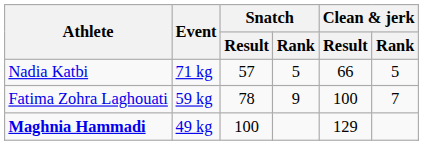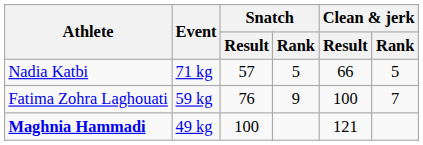 <table class="wikitable" style="font-size:90%">
 <tr>
 <th rowspan="2">Athlete</th>
 <th rowspan="2">Event</th>
 <th colspan="2">Snatch</th>
 <th colspan="2">Clean & jerk</th>
 </tr>
 <tr>
 <th>Result</th>
 <th>Rank</th>
 <th>Result</th>
 <th>Rank</th>
 </tr>
 <tr align=center>
 <td align=left><a href='#'>Nadia Katbi</a></td>
 <td align=left><a href='#'>71 kg</a></td>
 <td>57</td>
 <td>5</td>
 <td>66</td>
 <td>5</td>
 </tr>
 <tr align=center>
 <td align=left><a href='#'>Fatima Zohra Laghouati</a></td>
 <td align=left><a href='#'>59 kg</a></td>
-<td>78</td>
+<td>76</td>
 <td>9</td>
 <td>100</td>
 <td>7</td>
 </tr>
 <tr align=center>
 <td align=left><strong><a href='#'>Maghnia Hammadi</a></strong></td>
 <td align=left><a href='#'>49 kg</a></td>
 <td>100</td>
 <td></td>
-<td>129</td>
+<td>121</td>
 <td></td>
 </tr>
 </table>
